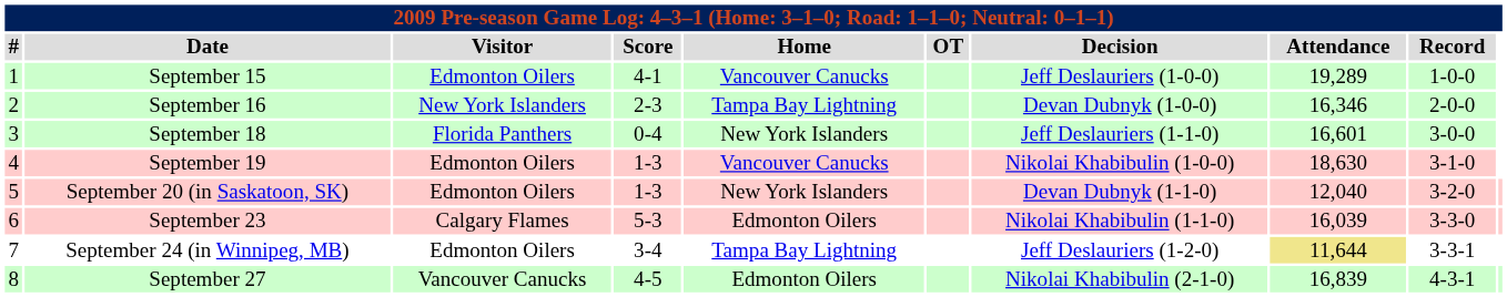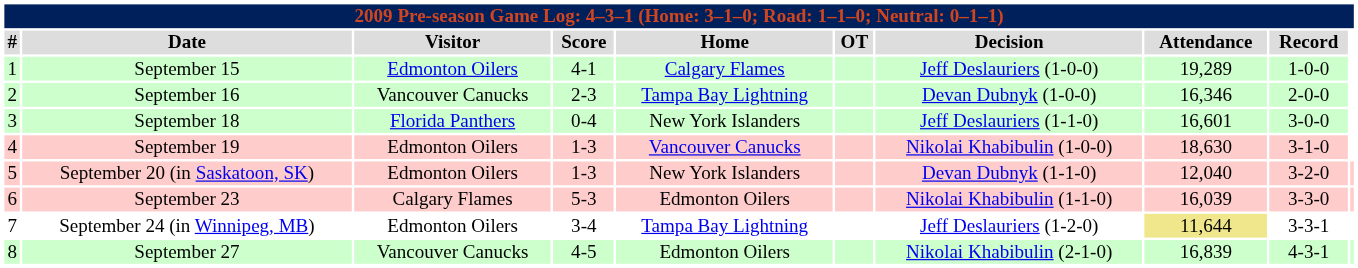 <table class="toccolours collapsible collapsed" width=90% style="clear:both; margin:1.5em auto; text-align:center">
 <tr>
 <th colspan=11 style="background:#00205B; color:#CF4520;">2009 Pre-season Game Log: 4–3–1 (Home: 3–1–0; Road: 1–1–0; Neutral: 0–1–1)</th>
 </tr>
 <tr align="center" bgcolor="#dddddd">
 <td><strong>#</strong></td>
 <td><strong>Date</strong></td>
 <td><strong>Visitor</strong></td>
 <td><strong>Score</strong></td>
 <td><strong>Home</strong></td>
 <td><strong>OT</strong></td>
 <td><strong>Decision</strong></td>
 <td><strong>Attendance</strong></td>
 <td><strong>Record</strong></td>
 </tr>
 <tr align="center" bgcolor="#ccffcc">
 <td>1</td>
 <td>September 15</td>
 <td><a href='#'>Edmonton Oilers</a></td>
 <td>4-1</td>
-<td><a href='#'>Vancouver Canucks</a></td>
+<td><a href='#'>Calgary Flames</a></td>
 <td></td>
 <td><a href='#'>Jeff Deslauriers</a> (1-0-0)</td>
 <td>19,289</td>
 <td>1-0-0</td>
 </tr>
 <tr align="center" bgcolor="#ccffcc">
 <td>2</td>
 <td>September 16</td>
-<td><a href='#'>New York Islanders</a></td>
+<td>Vancouver Canucks</td>
 <td>2-3</td>
 <td><a href='#'>Tampa Bay Lightning</a></td>
 <td></td>
 <td><a href='#'>Devan Dubnyk</a> (1-0-0)</td>
 <td>16,346</td>
 <td>2-0-0</td>
 </tr>
 <tr align="center" bgcolor="#ccffcc">
 <td>3</td>
 <td>September 18</td>
 <td><a href='#'>Florida Panthers</a></td>
 <td>0-4</td>
 <td>New York Islanders</td>
 <td></td>
 <td><a href='#'>Jeff Deslauriers</a>  (1-1-0)</td>
 <td>16,601</td>
 <td>3-0-0</td>
 </tr>
 <tr align="center" bgcolor="ffcccc">
 <td>4</td>
 <td>September 19</td>
 <td>Edmonton Oilers</td>
 <td>1-3</td>
 <td><a href='#'>Vancouver Canucks</a></td>
 <td></td>
 <td><a href='#'>Nikolai Khabibulin</a> (1-0-0)</td>
 <td>18,630</td>
 <td>3-1-0</td>
 </tr>
 <tr align="center" bgcolor="ffcccc">
 <td>5</td>
 <td>September 20 (in <a href='#'>Saskatoon, SK</a>)</td>
 <td>Edmonton Oilers</td>
 <td>1-3</td>
 <td>New York Islanders</td>
 <td></td>
 <td><a href='#'>Devan Dubnyk</a> (1-1-0)</td>
 <td>12,040</td>
 <td>3-2-0</td>
 <td></td>
 </tr>
 <tr align="center" bgcolor="ffcccc">
 <td>6</td>
 <td>September 23</td>
 <td>Calgary Flames</td>
 <td>5-3</td>
 <td>Edmonton Oilers</td>
 <td></td>
 <td><a href='#'>Nikolai Khabibulin</a> (1-1-0)</td>
 <td>16,039</td>
 <td>3-3-0</td>
 <td></td>
 </tr>
 <tr align="center">
 <td>7</td>
 <td>September 24 (in <a href='#'>Winnipeg, MB</a>)</td>
 <td>Edmonton Oilers</td>
 <td>3-4</td>
 <td><a href='#'>Tampa Bay Lightning</a></td>
 <td></td>
 <td><a href='#'>Jeff Deslauriers</a> (1-2-0)</td>
 <td style="background: khaki;">11,644</td>
 <td>3-3-1</td>
 <td></td>
 </tr>
 <tr align="center" bgcolor="#ccffcc">
 <td>8</td>
 <td>September 27</td>
 <td>Vancouver Canucks</td>
 <td>4-5</td>
 <td>Edmonton Oilers</td>
 <td></td>
 <td><a href='#'>Nikolai Khabibulin</a> (2-1-0)</td>
 <td>16,839</td>
 <td>4-3-1</td>
 <td></td>
 </tr>
 </table>
